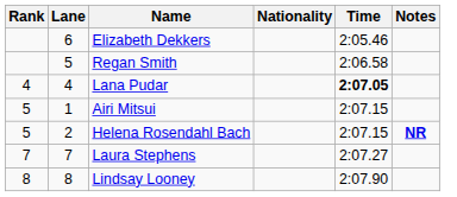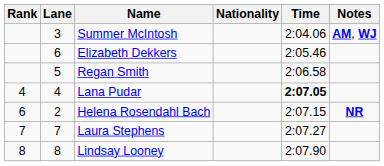 <table class="wikitable sortable" style="text-align:center">
 <tr>
 <th>Rank</th>
 <th>Lane</th>
 <th>Name</th>
 <th>Nationality</th>
 <th>Time</th>
 <th>Notes</th>
+</tr>
+<tr>
+<td></td>
+<td>3</td>
+<td align=left><a href='#'>Summer McIntosh</a></td>
+<td align=left></td>
+<td>2:04.06</td>
+<td><strong><a href='#'>AM</a></strong>, <strong><a href='#'>WJ</a></strong></td>
 </tr>
 <tr>
 <td></td>
 <td>6</td>
 <td align=left><a href='#'>Elizabeth Dekkers</a></td>
 <td align=left></td>
 <td>2:05.46</td>
 <td></td>
 </tr>
 <tr>
 <td></td>
 <td>5</td>
 <td align=left><a href='#'>Regan Smith</a></td>
 <td align=left></td>
 <td>2:06.58</td>
 <td></td>
 </tr>
 <tr>
 <td>4</td>
 <td>4</td>
 <td align=left><a href='#'>Lana Pudar</a></td>
 <td align=left></td>
 <td><strong>2:07.05</strong></td>
 <td></td>
 </tr>
 <tr>
-<td>5</td>
-<td>1</td>
-<td align=left><a href='#'>Airi Mitsui</a></td>
-<td align=left></td>
-<td>2:07.15</td>
-<td></td>
-</tr>
-<tr>
-<td>5</td>
+<td>6</td>
 <td>2</td>
 <td align=left><a href='#'>Helena Rosendahl Bach</a></td>
 <td align=left></td>
 <td>2:07.15</td>
 <td><strong><a href='#'>NR</a></strong></td>
 </tr>
 <tr>
 <td>7</td>
 <td>7</td>
 <td align=left><a href='#'>Laura Stephens</a></td>
 <td align=left></td>
 <td>2:07.27</td>
 <td></td>
 </tr>
 <tr>
 <td>8</td>
 <td>8</td>
 <td align=left><a href='#'>Lindsay Looney</a></td>
 <td align=left></td>
 <td>2:07.90</td>
 <td></td>
 </tr>
 </table>
